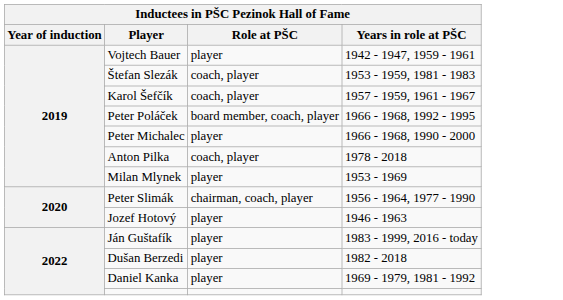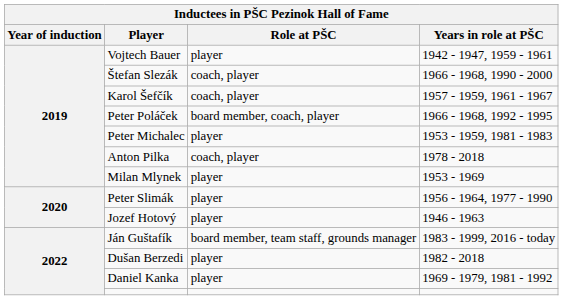 <table class="wikitable mw-collapsible">
 <tr>
 <th colspan="4">Inductees in PŠC Pezinok Hall of Fame</th>
 </tr>
 <tr>
 <th>Year of induction</th>
 <th>Player</th>
 <th>Role at PŠC</th>
 <th>Years in role at PŠC</th>
 </tr>
 <tr>
 <th rowspan="7">2019</th>
 <td>Vojtech Bauer</td>
 <td>player</td>
 <td>1942 - 1947, 1959 - 1961</td>
 </tr>
 <tr>
 <td>Štefan Slezák</td>
 <td>coach, player</td>
-<td>1953 - 1959, 1981 - 1983</td>
+<td>1966 - 1968, 1990 - 2000</td>
 </tr>
 <tr>
 <td>Karol Šefčík</td>
 <td>coach, player</td>
 <td>1957 - 1959, 1961 - 1967</td>
 </tr>
 <tr>
 <td>Peter Poláček</td>
 <td>board member, coach, player</td>
 <td>1966 - 1968, 1992 - 1995</td>
 </tr>
 <tr>
 <td>Peter Michalec</td>
 <td>player</td>
-<td>1966 - 1968, 1990 - 2000</td>
+<td>1953 - 1959, 1981 - 1983</td>
 </tr>
 <tr>
 <td>Anton Pilka</td>
 <td>coach, player</td>
 <td>1978 - 2018</td>
 </tr>
 <tr>
 <td>Milan Mlynek</td>
 <td>player</td>
 <td>1953 - 1969</td>
 </tr>
 <tr>
 <th rowspan="2">2020</th>
 <td>Peter Slimák</td>
-<td>chairman, coach, player</td>
+<td>player</td>
 <td>1956 - 1964, 1977 - 1990</td>
 </tr>
 <tr>
 <td>Jozef Hotový</td>
 <td>player</td>
 <td>1946 - 1963</td>
 </tr>
 <tr>
 <th rowspan="4">2022</th>
 <td>Ján Guštafík</td>
-<td>player</td>
+<td>board member, team staff, grounds manager</td>
 <td>1983 - 1999, 2016 - today</td>
 </tr>
 <tr>
 <td>Dušan Berzedi</td>
 <td>player</td>
 <td>1982 - 2018</td>
 </tr>
 <tr>
 <td>Daniel Kanka</td>
 <td>player</td>
 <td>1969 - 1979, 1981 - 1992</td>
 </tr>
 <tr>
 <td></td>
 <td></td>
 <td></td>
 </tr>
 </table>
